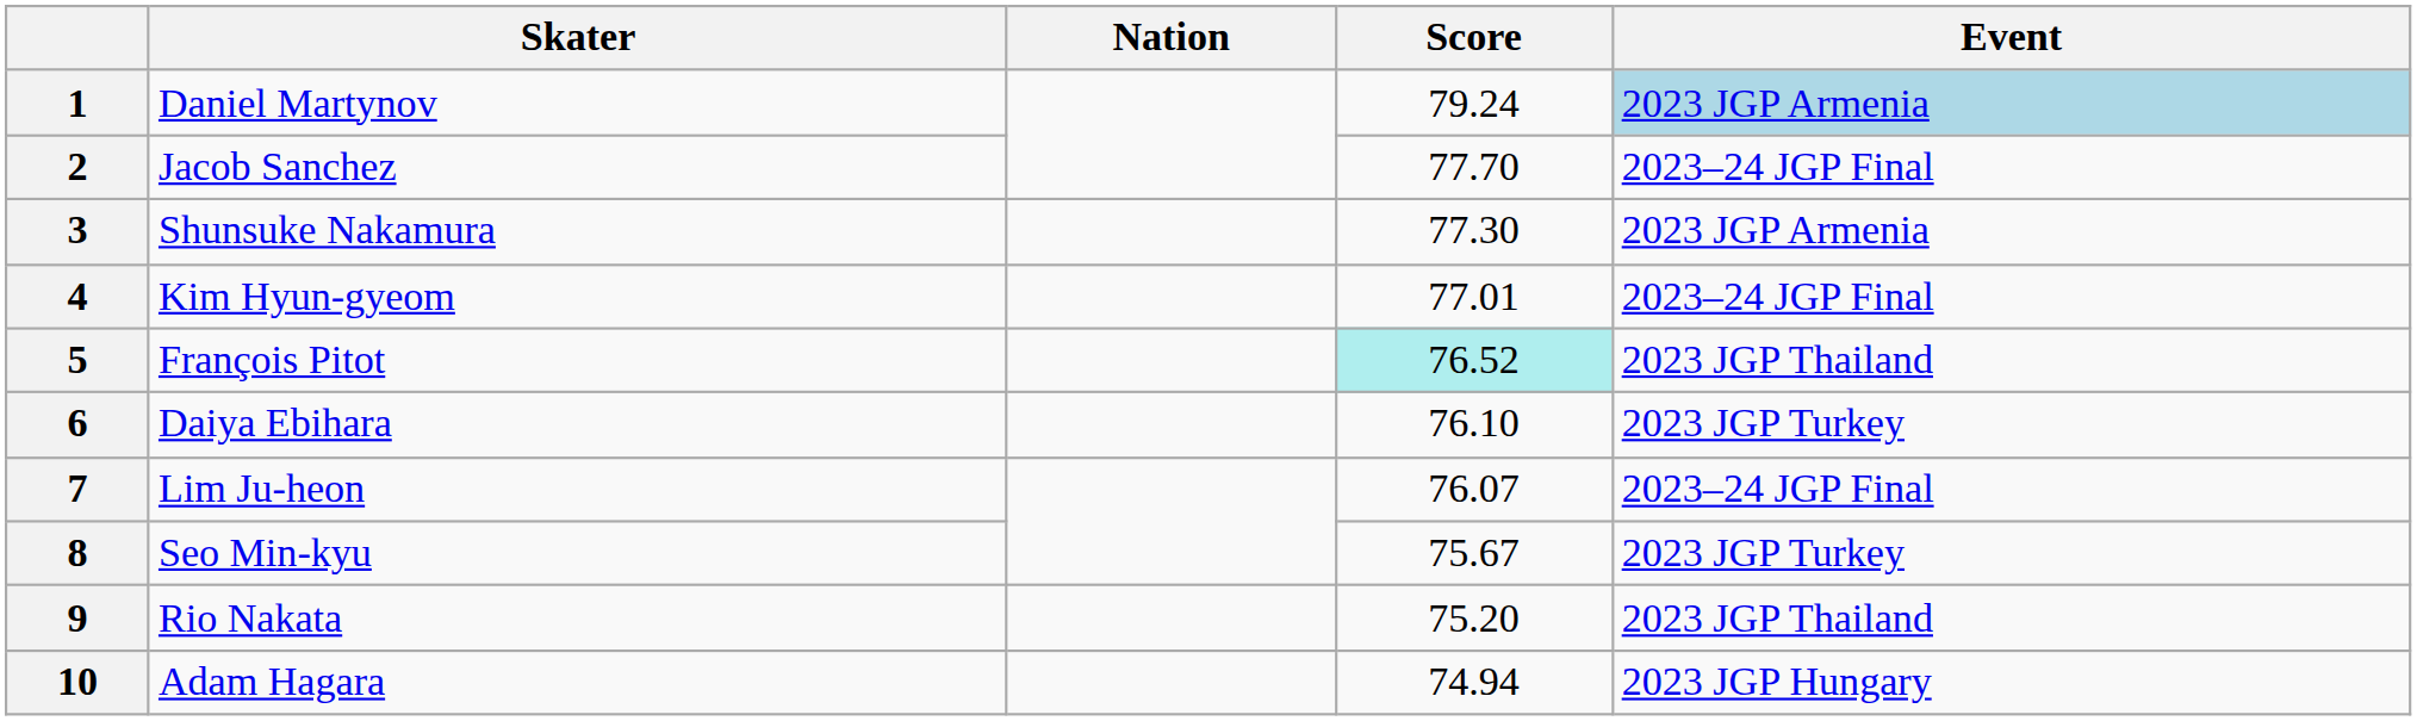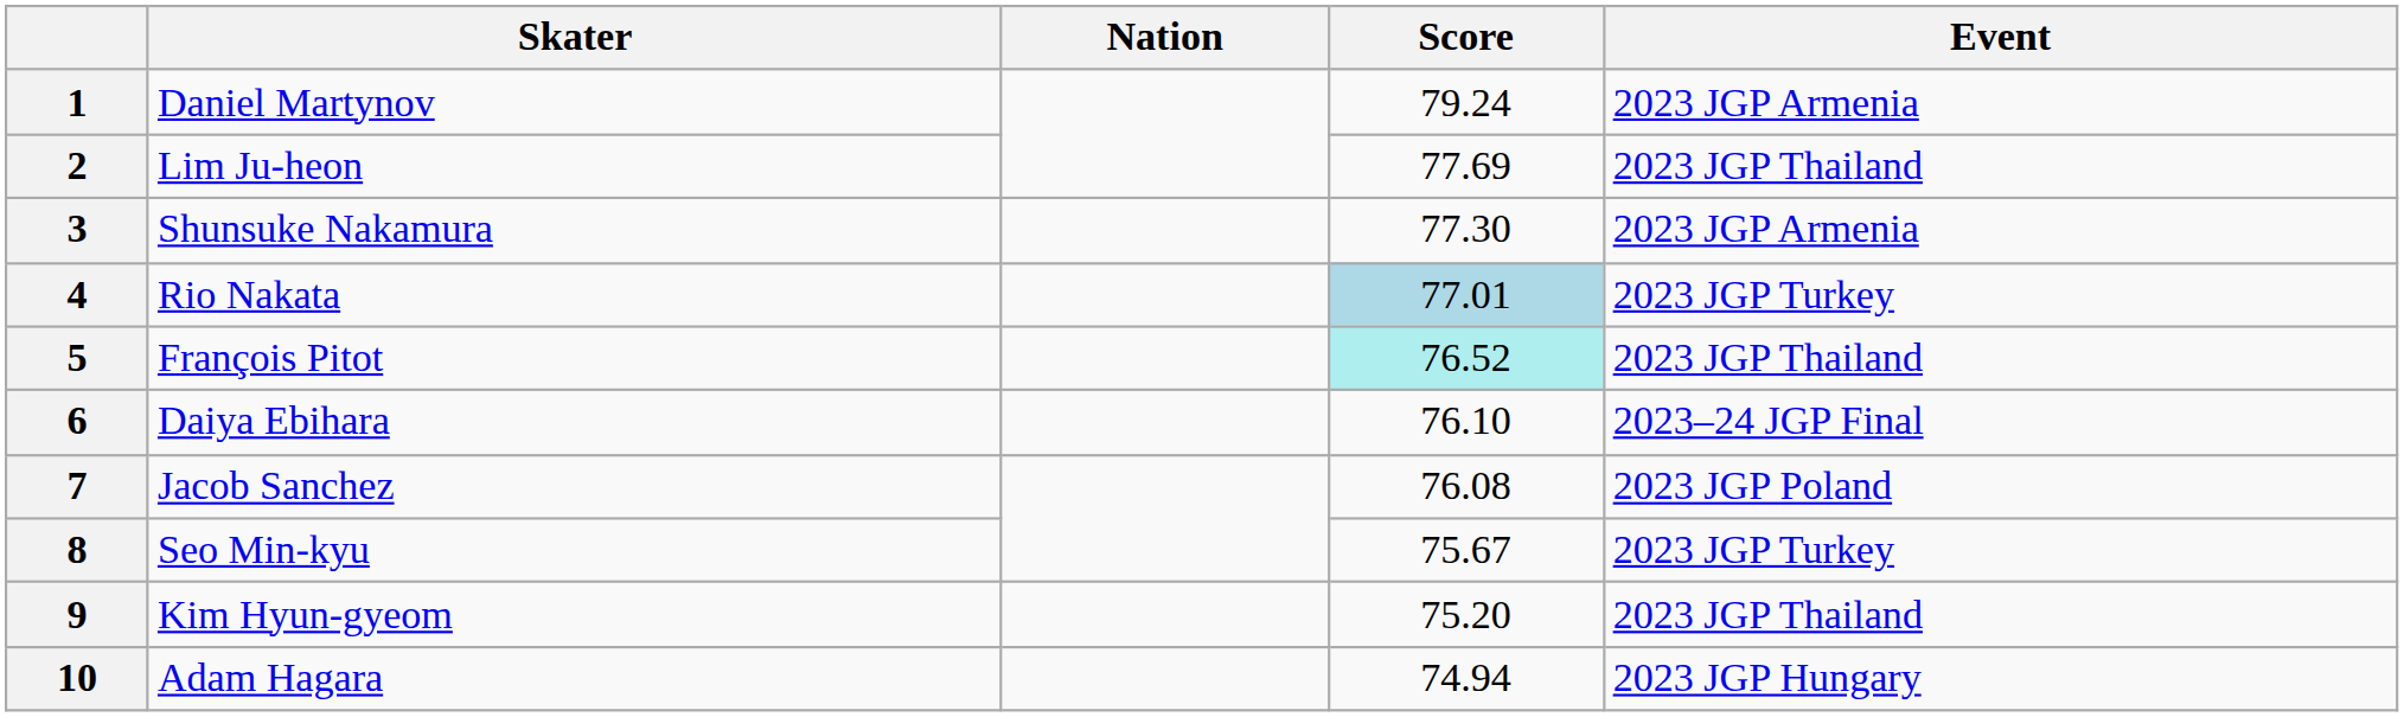 <table class="wikitable sortable" style="text-align:left; width:75%">
 <tr>
 <th scope="col"></th>
 <th scope="col">Skater</th>
 <th scope="col">Nation</th>
 <th scope="col">Score</th>
 <th scope="col">Event</th>
 </tr>
 <tr>
 <th scope="row">1</th>
 <td><a href='#'>Daniel Martynov</a></td>
 <td rowspan="2"></td>
 <td style="text-align:center;">79.24</td>
-<td style="background: lightblue;"><a href='#'>2023 JGP Armenia</a></td>
+<td><a href='#'>2023 JGP Armenia</a></td>
 </tr>
 <tr>
 <th scope="row">2</th>
-<td><a href='#'>Jacob Sanchez</a></td>
-<td style="text-align:center;">77.70</td>
-<td><a href='#'>2023–24 JGP Final</a></td>
+<td><a href='#'>Lim Ju-heon</a></td>
+<td style="text-align:center;">77.69</td>
+<td><a href='#'>2023 JGP Thailand</a></td>
 </tr>
 <tr>
 <th scope="row">3</th>
 <td><a href='#'>Shunsuke Nakamura</a></td>
 <td></td>
 <td style="text-align:center;">77.30</td>
 <td><a href='#'>2023 JGP Armenia</a></td>
 </tr>
 <tr>
 <th scope="row">4</th>
-<td><a href='#'>Kim Hyun-gyeom</a></td>
+<td><a href='#'>Rio Nakata</a></td>
 <td></td>
-<td style="text-align:center;">77.01</td>
-<td><a href='#'>2023–24 JGP Final</a></td>
+<td style="background: lightblue; text-align:center;">77.01</td>
+<td><a href='#'>2023 JGP Turkey</a></td>
 </tr>
 <tr>
 <th scope="row">5</th>
 <td><a href='#'>François Pitot</a></td>
 <td></td>
 <td style="background: paleturquoise; text-align:center;">76.52</td>
 <td><a href='#'>2023 JGP Thailand</a></td>
 </tr>
 <tr>
 <th scope="row">6</th>
 <td><a href='#'>Daiya Ebihara</a></td>
 <td></td>
 <td style="text-align:center;">76.10</td>
-<td><a href='#'>2023 JGP Turkey</a></td>
+<td><a href='#'>2023–24 JGP Final</a></td>
 </tr>
 <tr>
 <th scope="row">7</th>
-<td><a href='#'>Lim Ju-heon</a></td>
+<td><a href='#'>Jacob Sanchez</a></td>
 <td rowspan="2"></td>
-<td style="text-align:center;">76.07</td>
-<td><a href='#'>2023–24 JGP Final</a></td>
+<td style="text-align:center;">76.08</td>
+<td><a href='#'>2023 JGP Poland</a></td>
 </tr>
 <tr>
 <th scope="row">8</th>
 <td><a href='#'>Seo Min-kyu</a></td>
 <td style="text-align:center;">75.67</td>
 <td><a href='#'>2023 JGP Turkey</a></td>
 </tr>
 <tr>
 <th scope="row">9</th>
-<td><a href='#'>Rio Nakata</a></td>
+<td><a href='#'>Kim Hyun-gyeom</a></td>
 <td></td>
 <td style="text-align:center;">75.20</td>
 <td><a href='#'>2023 JGP Thailand</a></td>
 </tr>
 <tr>
 <th scope="row">10</th>
 <td><a href='#'>Adam Hagara</a></td>
 <td></td>
 <td style="text-align:center;">74.94</td>
 <td><a href='#'>2023 JGP Hungary</a></td>
 </tr>
 </table>
